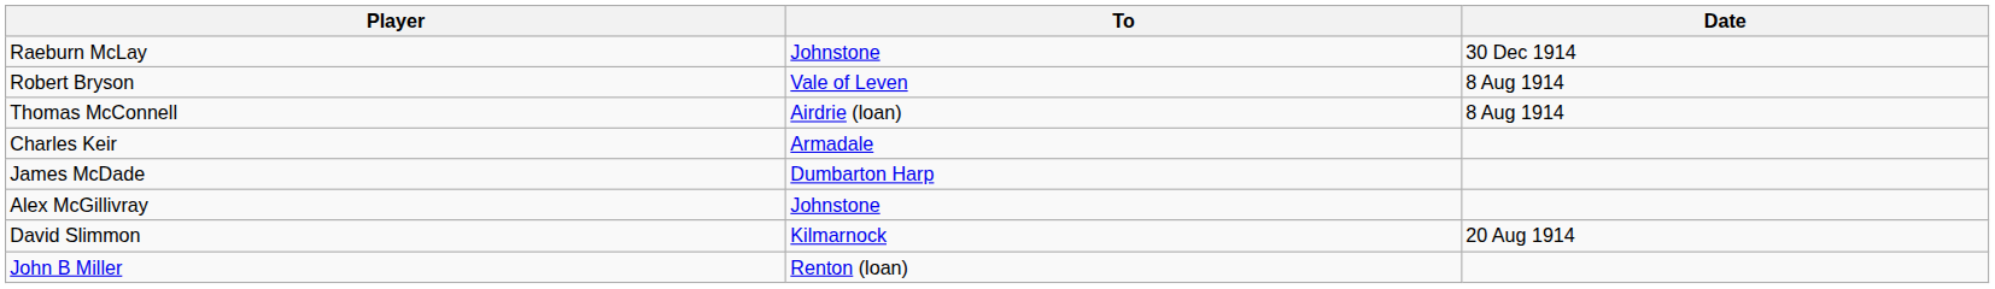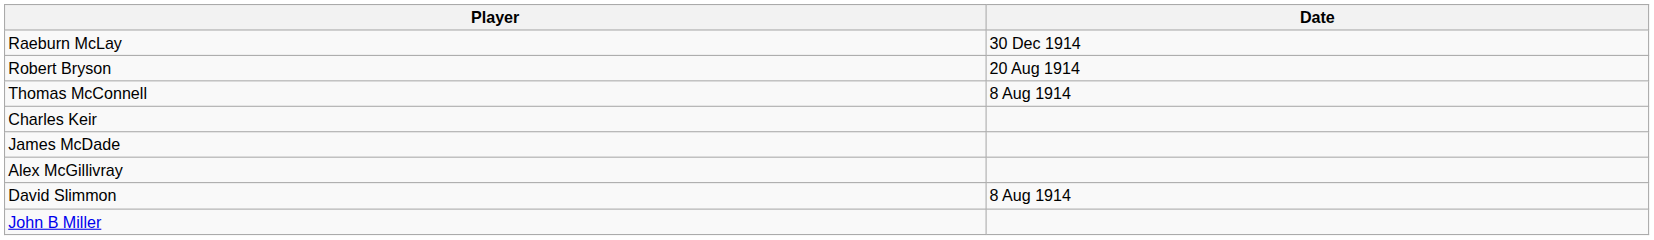 <table class="wikitable" style="text-align:center; font-size:95%;width:98%; text-align:left">
 <tr>
 <th>Player</th>
-<th>To</th>
 <th>Date</th>
 </tr>
 <tr>
 <td> Raeburn McLay</td>
-<td> <a href='#'>Johnstone</a></td>
 <td>30 Dec 1914</td>
 </tr>
 <tr>
 <td> Robert Bryson</td>
-<td> <a href='#'>Vale of Leven</a></td>
-<td>8 Aug 1914</td>
+<td>20 Aug 1914</td>
 </tr>
 <tr>
 <td> Thomas McConnell</td>
-<td> <a href='#'>Airdrie</a> (loan)</td>
 <td>8 Aug 1914</td>
 </tr>
 <tr>
 <td> Charles Keir</td>
-<td> <a href='#'>Armadale</a></td>
 <td></td>
 </tr>
 <tr>
 <td> James McDade</td>
-<td> <a href='#'>Dumbarton Harp</a></td>
 <td></td>
 </tr>
 <tr>
 <td> Alex McGillivray</td>
-<td> <a href='#'>Johnstone</a></td>
 <td></td>
 </tr>
 <tr>
 <td> David Slimmon</td>
-<td> <a href='#'>Kilmarnock</a></td>
-<td>20 Aug 1914</td>
+<td>8 Aug 1914</td>
 </tr>
 <tr>
 <td> <a href='#'>John B Miller</a></td>
-<td> <a href='#'>Renton</a> (loan)</td>
 <td></td>
 </tr>
 </table>
